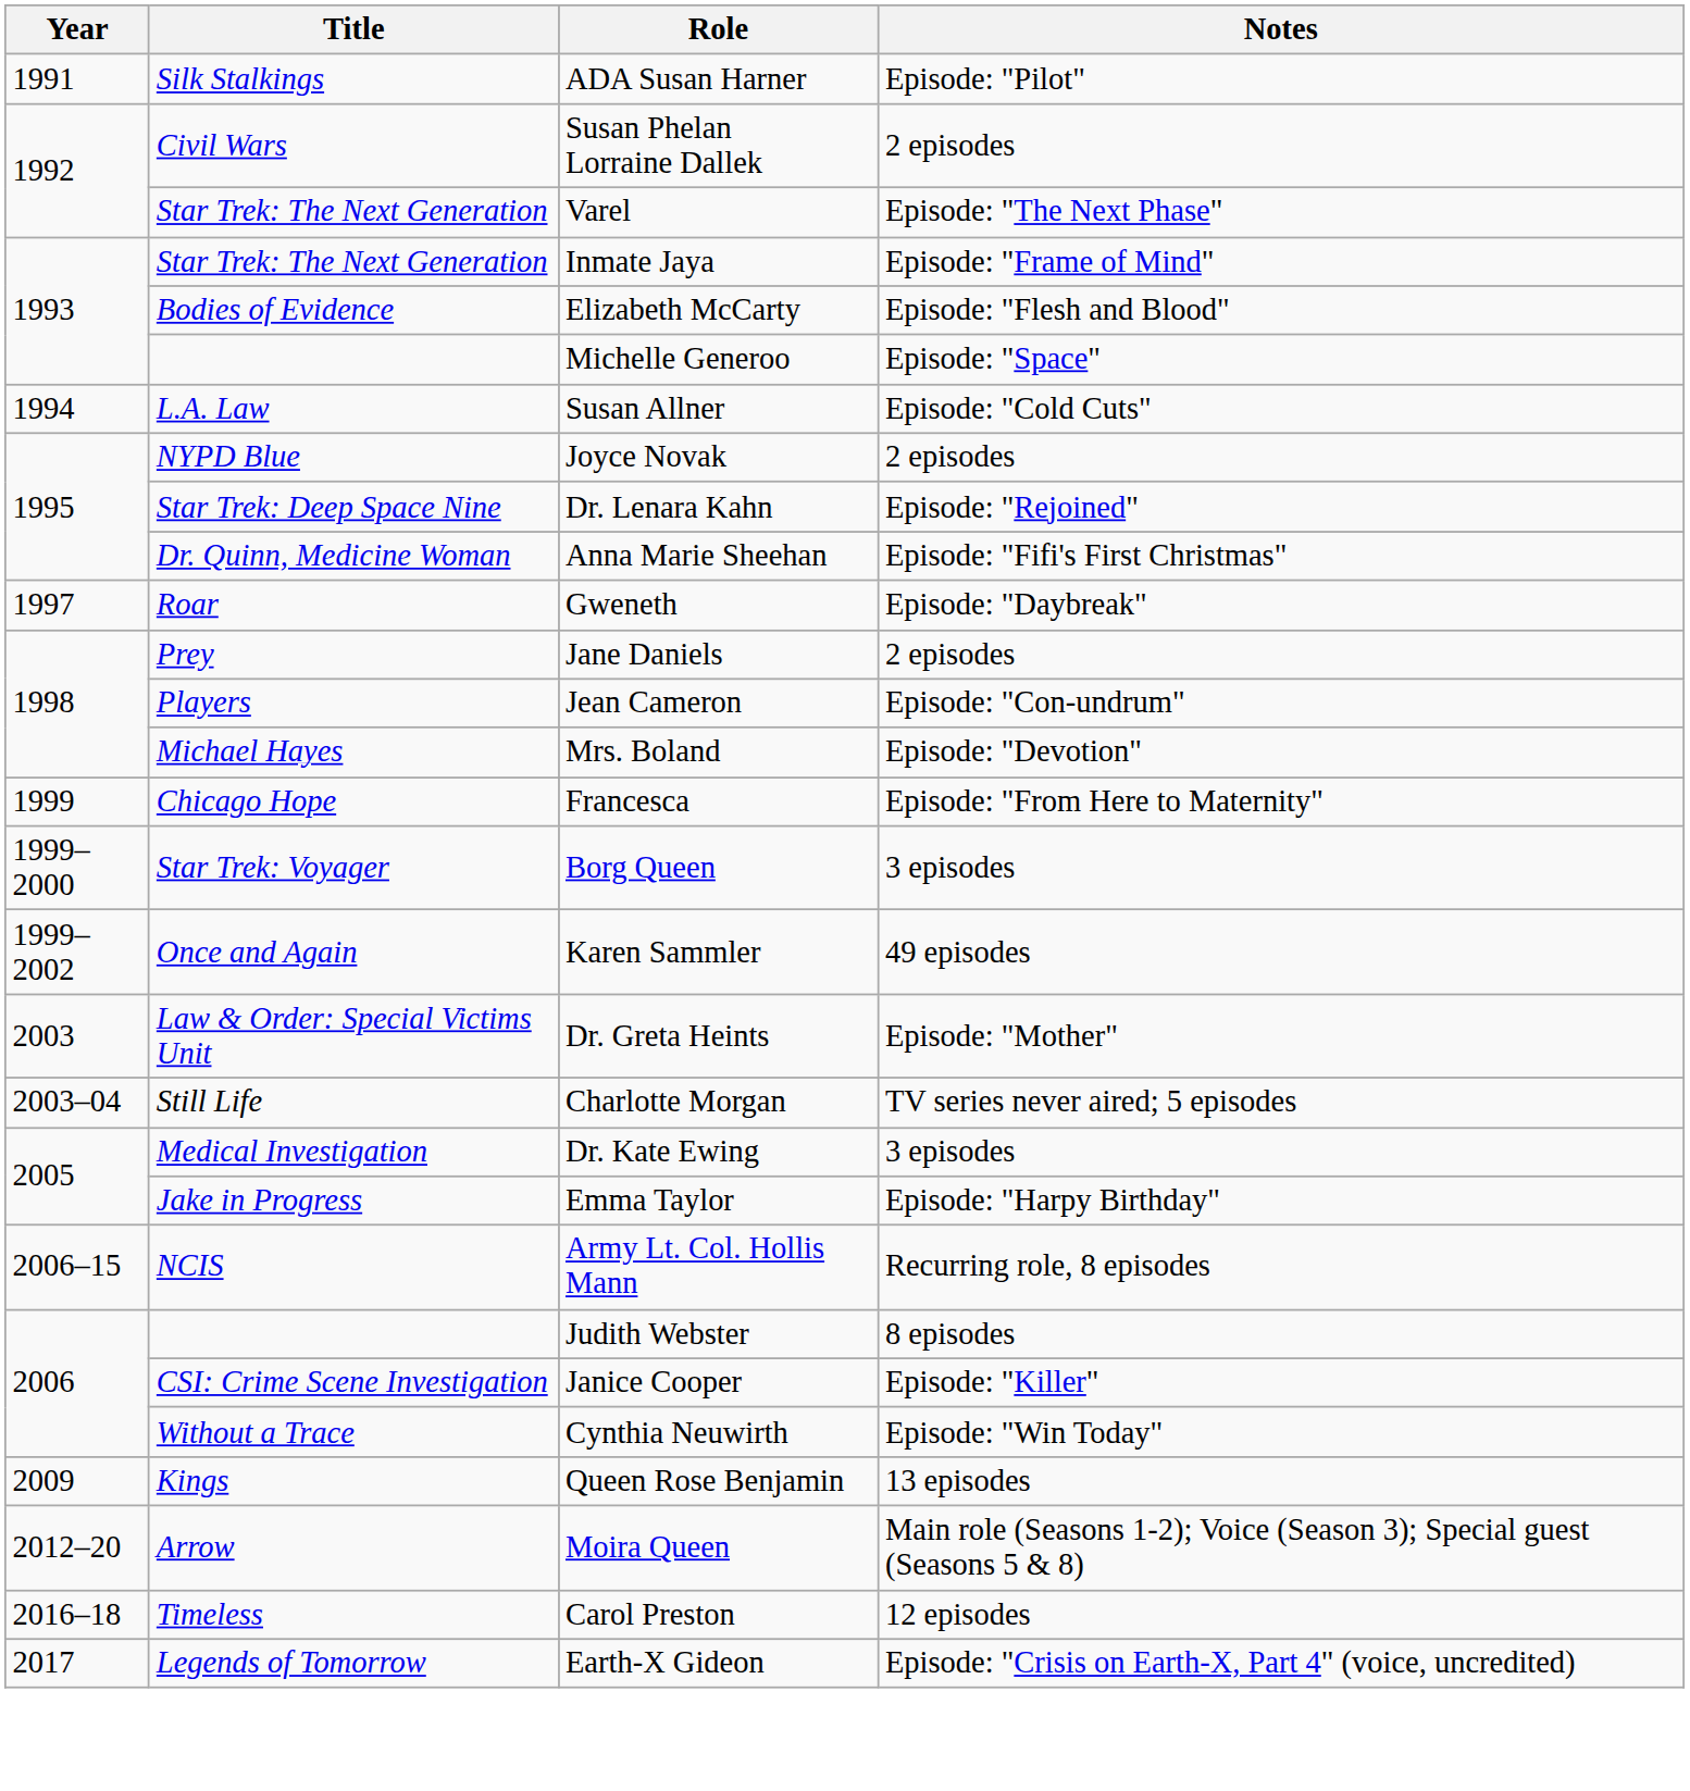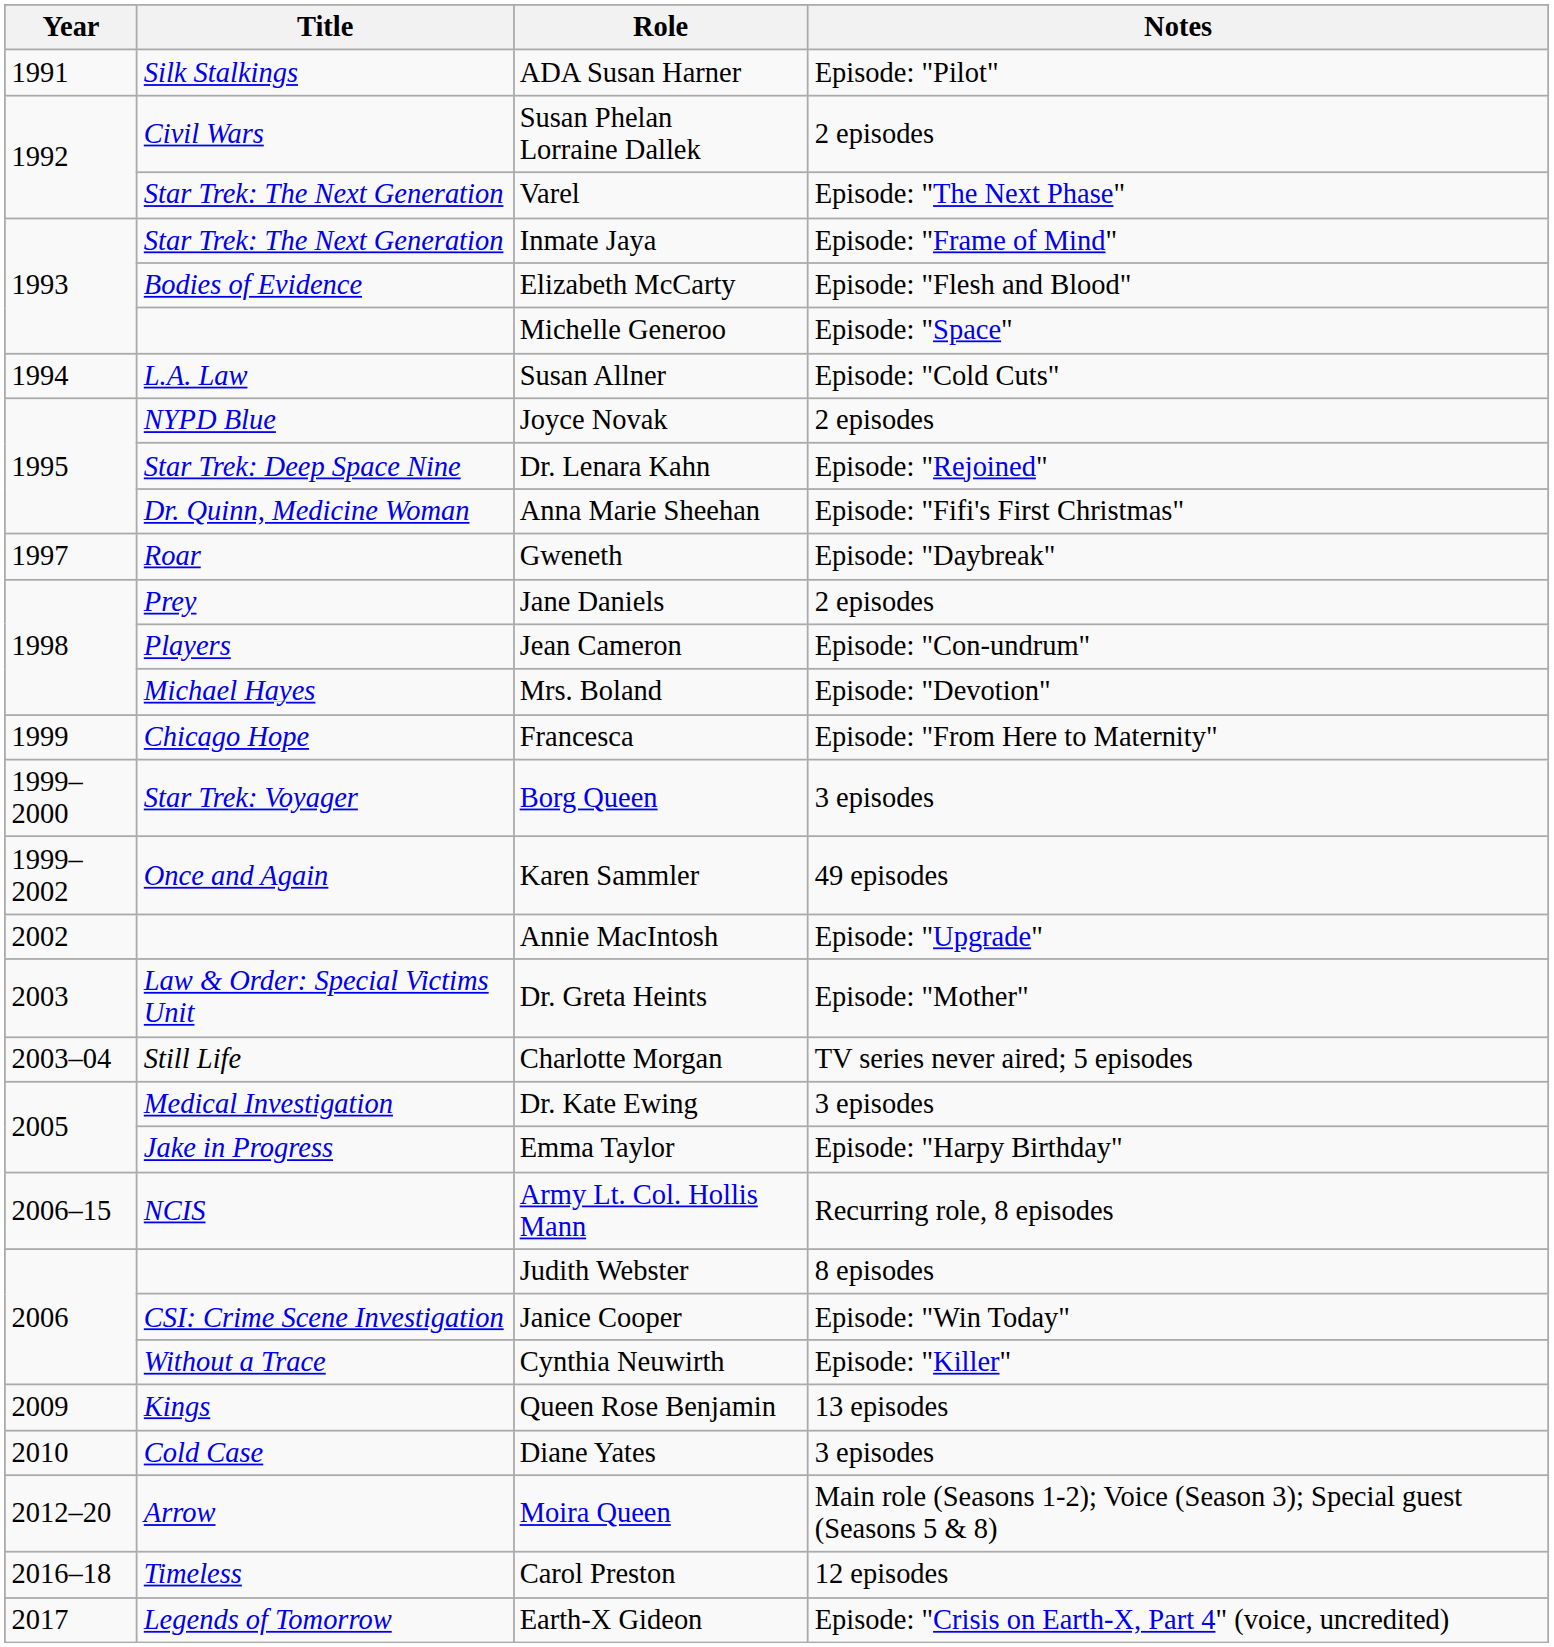 <table class="wikitable sortable">
 <tr>
 <th>Year</th>
 <th>Title</th>
 <th>Role</th>
 <th class="unsortable">Notes</th>
 </tr>
 <tr>
 <td>1991</td>
 <td><em><a href='#'>Silk Stalkings</a></em></td>
 <td>ADA Susan Harner</td>
 <td>Episode: "Pilot"</td>
 </tr>
 <tr>
 <td rowspan=2>1992</td>
 <td><em><a href='#'>Civil Wars</a></em></td>
 <td>Susan Phelan<br> Lorraine Dallek</td>
 <td>2 episodes</td>
 </tr>
 <tr>
 <td><em><a href='#'>Star Trek: The Next Generation</a></em></td>
 <td>Varel</td>
 <td>Episode: "<a href='#'>The Next Phase</a>"</td>
 </tr>
 <tr>
 <td rowspan=3>1993</td>
 <td><em><a href='#'>Star Trek: The Next Generation</a></em></td>
 <td>Inmate Jaya</td>
 <td>Episode: "<a href='#'>Frame of Mind</a>"</td>
 </tr>
 <tr>
 <td><em><a href='#'>Bodies of Evidence</a></em></td>
 <td>Elizabeth McCarty</td>
 <td>Episode: "Flesh and Blood"</td>
 </tr>
 <tr>
 <td><em></em></td>
 <td>Michelle Generoo</td>
 <td>Episode: "<a href='#'>Space</a>"</td>
 </tr>
 <tr>
 <td>1994</td>
 <td><em><a href='#'>L.A. Law</a></em></td>
 <td>Susan Allner</td>
 <td>Episode: "Cold Cuts"</td>
 </tr>
 <tr>
 <td rowspan=3>1995</td>
 <td><em><a href='#'>NYPD Blue</a></em></td>
 <td>Joyce Novak</td>
 <td>2 episodes</td>
 </tr>
 <tr>
 <td><em><a href='#'>Star Trek: Deep Space Nine</a></em></td>
 <td>Dr. Lenara Kahn</td>
 <td>Episode: "<a href='#'>Rejoined</a>"</td>
 </tr>
 <tr>
 <td><em><a href='#'>Dr. Quinn, Medicine Woman</a></em></td>
 <td>Anna Marie Sheehan</td>
 <td>Episode: "Fifi's First Christmas"</td>
 </tr>
 <tr>
 <td>1997</td>
 <td><em><a href='#'>Roar</a></em></td>
 <td>Gweneth</td>
 <td>Episode: "Daybreak"</td>
 </tr>
 <tr>
 <td rowspan=3>1998</td>
 <td><em><a href='#'>Prey</a></em></td>
 <td>Jane Daniels</td>
 <td>2 episodes</td>
 </tr>
 <tr>
 <td><em><a href='#'>Players</a></em></td>
 <td>Jean Cameron</td>
 <td>Episode: "Con-undrum"</td>
 </tr>
 <tr>
 <td><em><a href='#'>Michael Hayes</a></em></td>
 <td>Mrs. Boland</td>
 <td>Episode: "Devotion"</td>
 </tr>
 <tr>
 <td>1999</td>
 <td><em><a href='#'>Chicago Hope</a></em></td>
 <td>Francesca</td>
 <td>Episode: "From Here to Maternity"</td>
 </tr>
 <tr>
 <td>1999–2000</td>
 <td><em><a href='#'>Star Trek: Voyager</a></em></td>
 <td><a href='#'>Borg Queen</a></td>
 <td>3 episodes</td>
 </tr>
 <tr>
 <td>1999–2002</td>
 <td><em><a href='#'>Once and Again</a></em></td>
 <td>Karen Sammler</td>
 <td>49 episodes</td>
 </tr>
 <tr>
+<td>2002</td>
+<td><em></em></td>
+<td>Annie MacIntosh</td>
+<td>Episode: "<a href='#'>Upgrade</a>"</td>
+</tr>
+<tr>
 <td>2003</td>
 <td><em><a href='#'>Law & Order: Special Victims Unit</a></em></td>
 <td>Dr. Greta Heints</td>
 <td>Episode: "Mother"</td>
 </tr>
 <tr>
 <td>2003–04</td>
 <td><em>Still Life</em></td>
 <td>Charlotte Morgan</td>
 <td>TV series never aired; 5 episodes</td>
 </tr>
 <tr>
 <td rowspan=2>2005</td>
 <td><em><a href='#'>Medical Investigation</a></em></td>
 <td>Dr. Kate Ewing</td>
 <td>3 episodes</td>
 </tr>
 <tr>
 <td><em><a href='#'>Jake in Progress</a></em></td>
 <td>Emma Taylor</td>
 <td>Episode: "Harpy Birthday"</td>
 </tr>
 <tr>
 <td>2006–15</td>
 <td><em><a href='#'>NCIS</a></em></td>
 <td><a href='#'>Army Lt. Col. Hollis Mann</a></td>
 <td>Recurring role, 8 episodes</td>
 </tr>
 <tr>
 <td rowspan=3>2006</td>
 <td><em></em></td>
 <td>Judith Webster</td>
 <td>8 episodes</td>
 </tr>
 <tr>
 <td><em><a href='#'>CSI: Crime Scene Investigation</a></em></td>
 <td>Janice Cooper</td>
-<td>Episode: "<a href='#'>Killer</a>"</td>
+<td>Episode: "Win Today"</td>
 </tr>
 <tr>
 <td><em><a href='#'>Without a Trace</a></em></td>
 <td>Cynthia Neuwirth</td>
-<td>Episode: "Win Today"</td>
+<td>Episode: "<a href='#'>Killer</a>"</td>
 </tr>
 <tr>
 <td>2009</td>
 <td><em><a href='#'>Kings</a></em></td>
 <td>Queen Rose Benjamin</td>
 <td>13 episodes</td>
+</tr>
+<tr>
+<td>2010</td>
+<td><em><a href='#'>Cold Case</a></em></td>
+<td>Diane Yates</td>
+<td>3 episodes</td>
 </tr>
 <tr>
 <td>2012–20</td>
 <td><em><a href='#'>Arrow</a></em></td>
 <td><a href='#'>Moira Queen</a></td>
 <td>Main role (Seasons 1-2); Voice (Season 3); Special guest (Seasons 5 & 8)</td>
 </tr>
 <tr>
 <td>2016–18</td>
 <td><em><a href='#'>Timeless</a></em></td>
 <td>Carol Preston</td>
 <td>12 episodes</td>
 </tr>
 <tr>
 <td>2017</td>
 <td><em><a href='#'>Legends of Tomorrow</a></em></td>
 <td>Earth-X Gideon</td>
 <td>Episode: "<a href='#'>Crisis on Earth-X, Part 4</a>" (voice, uncredited)</td>
 </tr>
 </table>
